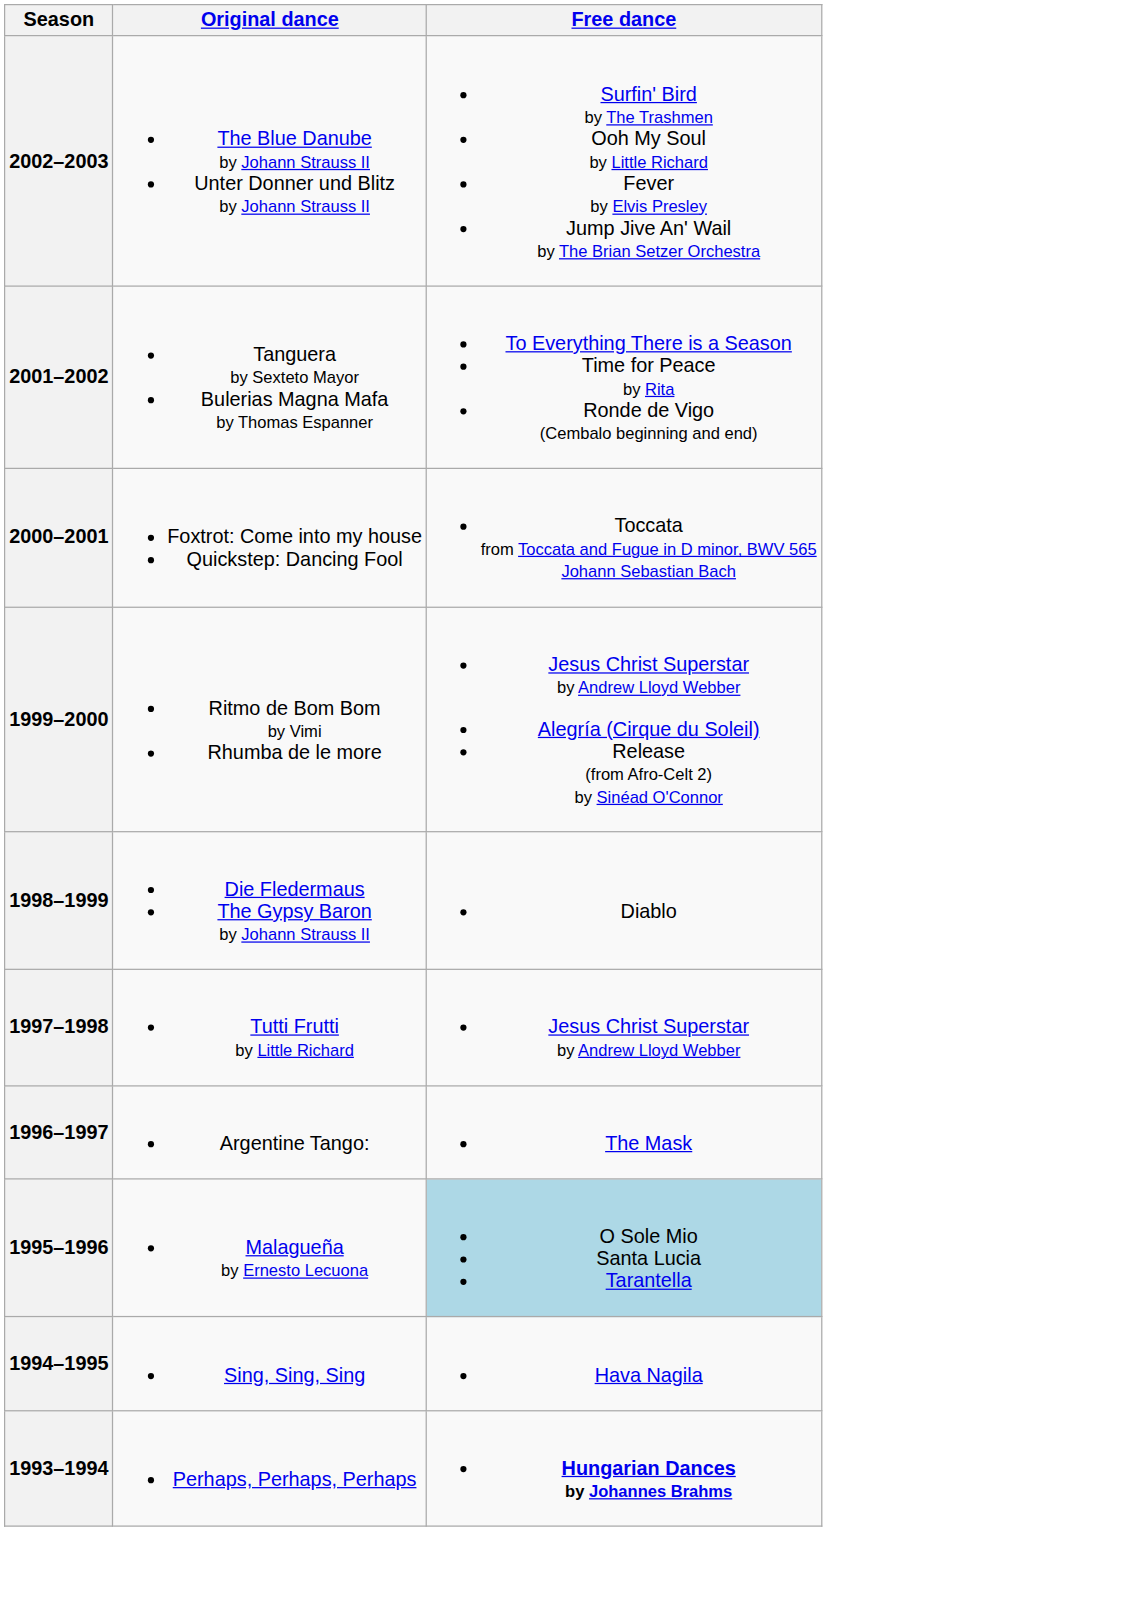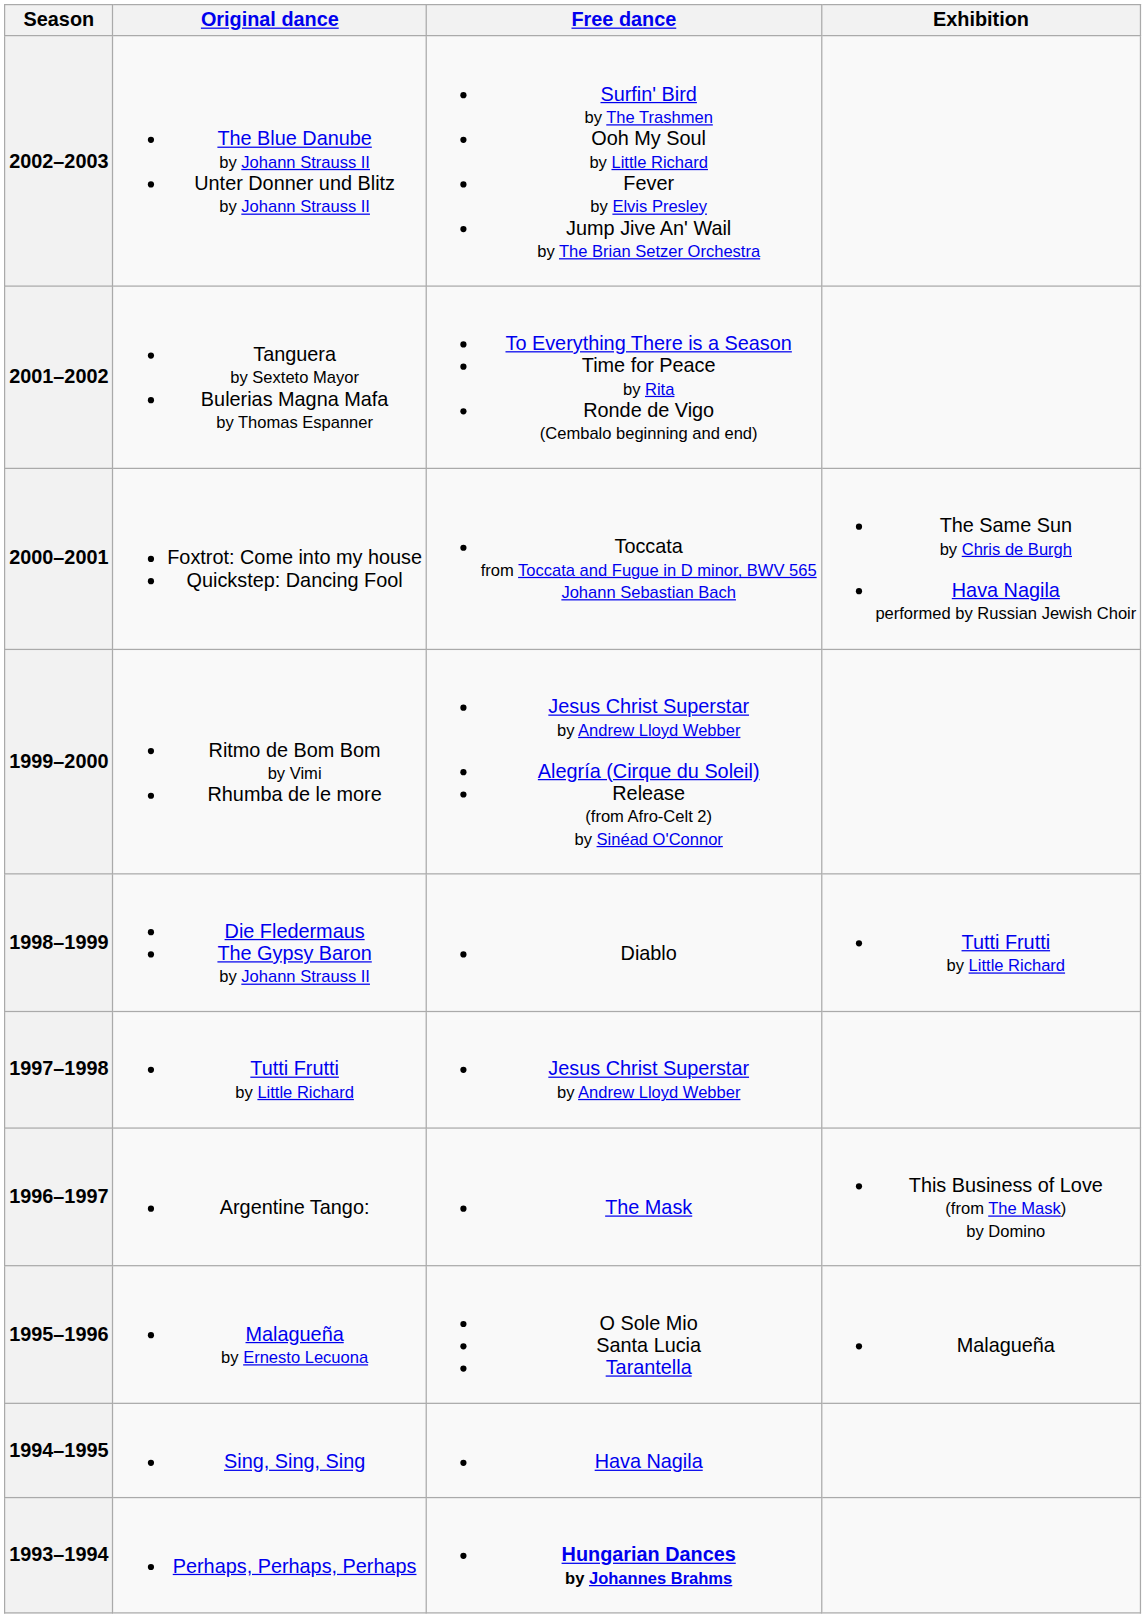 <table class="wikitable" style="text-align:center">
 <tr>
 <th>Season</th>
 <th><a href='#'>Original dance</a></th>
 <th><a href='#'>Free dance</a></th>
+<th>Exhibition</th>
 </tr>
 <tr>
 <th>2002–2003 <br> </th>
 <td><br><ul><li><a href='#'>The Blue Danube</a> <br><small> by <a href='#'>Johann Strauss II</a> </small></li><li>Unter Donner und Blitz <br><small> by <a href='#'>Johann Strauss II</a> </small></li></ul></td>
 <td><br><ul><li><a href='#'>Surfin' Bird</a> <br><small> by <a href='#'>The Trashmen</a> </small></li><li>Ooh My Soul <br><small> by <a href='#'>Little Richard</a> </small></li><li>Fever <br><small> by <a href='#'>Elvis Presley</a> </small></li><li>Jump Jive An' Wail <br><small> by <a href='#'>The Brian Setzer Orchestra</a> </small></li></ul></td>
+<td></td>
 </tr>
 <tr>
 <th>2001–2002 <br> </th>
 <td><br><ul><li>Tanguera <br><small> by Sexteto Mayor </small></li><li>Bulerias Magna Mafa <br><small> by Thomas Espanner </small></li></ul></td>
 <td><br><ul><li><a href='#'>To Everything There is a Season</a></li><li>Time for Peace <br><small> by <a href='#'>Rita</a> </small></li><li>Ronde de Vigo <br><small> (Cembalo beginning and end) </small></li></ul></td>
+<td></td>
 </tr>
 <tr>
 <th>2000–2001 <br> </th>
 <td><br><ul><li>Foxtrot: Come into my house</li><li>Quickstep: Dancing Fool</li></ul></td>
 <td><br><ul><li>Toccata <br><small> from <a href='#'>Toccata and Fugue in D minor, BWV 565</a> <br> <a href='#'>Johann Sebastian Bach</a> </small></li></ul></td>
+<td><br><ul><li>The Same Sun <br><small> by <a href='#'>Chris de Burgh</a> </small></li></ul><ul><li><a href='#'>Hava Nagila</a> <br><small> performed by Russian Jewish Choir </small></li></ul></td>
 </tr>
 <tr>
 <th>1999–2000 <br> </th>
 <td><br><ul><li>Ritmo de Bom Bom <br><small> by Vimi </small></li><li>Rhumba de le more</li></ul></td>
 <td><br><ul><li><a href='#'>Jesus Christ Superstar</a> <br><small> by <a href='#'>Andrew Lloyd Webber</a> </small></li></ul><ul><li><a href='#'>Alegría (Cirque du Soleil)</a></li><li>Release <br><small> (from Afro-Celt 2) <br> by <a href='#'>Sinéad O'Connor</a> </small></li></ul></td>
+<td></td>
 </tr>
 <tr>
 <th>1998–1999 <br> </th>
 <td><br><ul><li><a href='#'>Die Fledermaus</a></li><li><a href='#'>The Gypsy Baron</a> <br><small> by <a href='#'>Johann Strauss II</a> </small></li></ul></td>
 <td><br><ul><li>Diablo</li></ul></td>
+<td><br><ul><li><a href='#'>Tutti Frutti</a> <br><small> by <a href='#'>Little Richard</a> </small></li></ul></td>
 </tr>
 <tr>
 <th>1997–1998 <br> </th>
 <td><br><ul><li><a href='#'>Tutti Frutti</a> <br><small> by <a href='#'>Little Richard</a> </small></li></ul></td>
 <td><br><ul><li><a href='#'>Jesus Christ Superstar</a> <br><small> by <a href='#'>Andrew Lloyd Webber</a> </small></li></ul></td>
+<td></td>
 </tr>
 <tr>
 <th>1996–1997 <br> </th>
 <td><br><ul><li>Argentine Tango:</li></ul></td>
 <td><br><ul><li><a href='#'>The Mask</a></li></ul></td>
+<td><br><ul><li>This Business of Love <br><small> (from <a href='#'>The Mask</a>) <br> by Domino </small></li></ul></td>
 </tr>
 <tr>
 <th>1995–1996 <br> </th>
 <td><br><ul><li><a href='#'>Malagueña</a> <br><small> by <a href='#'>Ernesto Lecuona</a> </small></li></ul></td>
-<td style="background: lightblue;"><br><ul><li>O Sole Mio</li><li>Santa Lucia</li><li><a href='#'>Tarantella</a></li></ul></td>
+<td><br><ul><li>O Sole Mio</li><li>Santa Lucia</li><li><a href='#'>Tarantella</a></li></ul></td>
+<td><br><ul><li>Malagueña</li></ul></td>
 </tr>
 <tr>
 <th>1994–1995 <br> </th>
 <td><br><ul><li><a href='#'>Sing, Sing, Sing</a></li></ul></td>
 <td><br><ul><li><a href='#'>Hava Nagila</a></li></ul></td>
+<td></td>
 </tr>
 <tr>
 <th>1993–1994 <br> </th>
 <td><br><ul><li><a href='#'>Perhaps, Perhaps, Perhaps</a></li></ul></td>
 <td><strong><br><ul><li><a href='#'>Hungarian Dances</a> <br><small> by <a href='#'>Johannes Brahms</a> </small></li></ul></strong></td>
+<td></td>
 </tr>
 </table>
